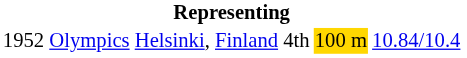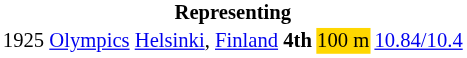 <table>
 <tr>
 <th colspan="6">Representing </th>
 </tr>
 <tr>
-<td>1952</td>
+<td>1925</td>
 <td><a href='#'>Olympics</a></td>
 <td><a href='#'>Helsinki</a>, <a href='#'>Finland</a></td>
-<td>4th</td>
+<td><strong>4th</strong></td>
 <td style="background: gold;">100 m</td>
 <td><a href='#'>10.84/10.4</a></td>
 </tr>
 </table>
